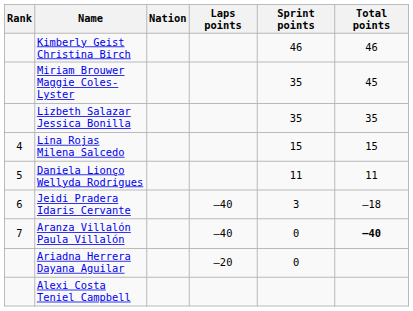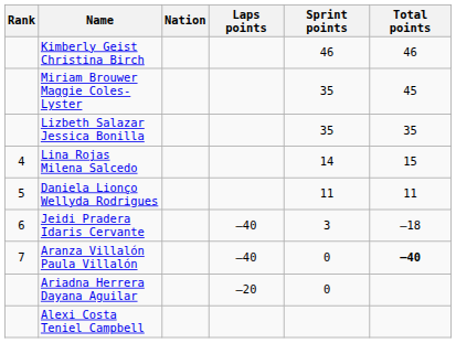 <table class="wikitable sortable" style="text-align:center" width=40%>
 <tr>
 <th>Rank</th>
 <th>Name</th>
 <th>Nation</th>
 <th>Laps points</th>
 <th>Sprint points</th>
 <th>Total points</th>
 </tr>
 <tr>
 <td></td>
 <td align=left><a href='#'>Kimberly Geist</a><br><a href='#'>Christina Birch</a></td>
 <td align=left></td>
 <td></td>
 <td>46</td>
 <td>46</td>
 </tr>
 <tr>
 <td></td>
 <td align=left><a href='#'>Miriam Brouwer</a><br><a href='#'>Maggie Coles-Lyster</a></td>
 <td align=left></td>
 <td></td>
 <td>35</td>
 <td>45</td>
 </tr>
 <tr>
 <td></td>
 <td align=left><a href='#'>Lizbeth Salazar</a><br><a href='#'>Jessica Bonilla</a></td>
 <td align=left></td>
 <td></td>
 <td>35</td>
 <td>35</td>
 </tr>
 <tr>
 <td>4</td>
 <td align=left><a href='#'>Lina Rojas</a><br><a href='#'>Milena Salcedo</a></td>
 <td align=left></td>
 <td></td>
-<td>15</td>
+<td>14</td>
 <td>15</td>
 </tr>
 <tr>
 <td>5</td>
 <td align=left><a href='#'>Daniela Lionço</a><br><a href='#'>Wellyda Rodrigues</a></td>
 <td align=left></td>
 <td></td>
 <td>11</td>
 <td>11</td>
 </tr>
 <tr>
 <td>6</td>
 <td align=left><a href='#'>Jeidi Pradera</a><br><a href='#'>Idaris Cervante</a></td>
 <td align=left></td>
 <td>–40</td>
 <td>3</td>
 <td>–18</td>
 </tr>
 <tr>
 <td>7</td>
 <td align=left><a href='#'>Aranza Villalón</a><br><a href='#'>Paula Villalón</a></td>
 <td align=left></td>
 <td>–40</td>
 <td>0</td>
 <td><strong>–40</strong></td>
 </tr>
 <tr>
 <td></td>
 <td align=left><a href='#'>Ariadna Herrera</a><br><a href='#'>Dayana Aguilar</a></td>
 <td align=left></td>
 <td>–20</td>
 <td>0</td>
 <td></td>
 </tr>
 <tr>
 <td></td>
 <td align=left><a href='#'>Alexi Costa</a><br><a href='#'>Teniel Campbell</a></td>
 <td align=left></td>
 <td></td>
 <td></td>
 <td></td>
 </tr>
 </table>
